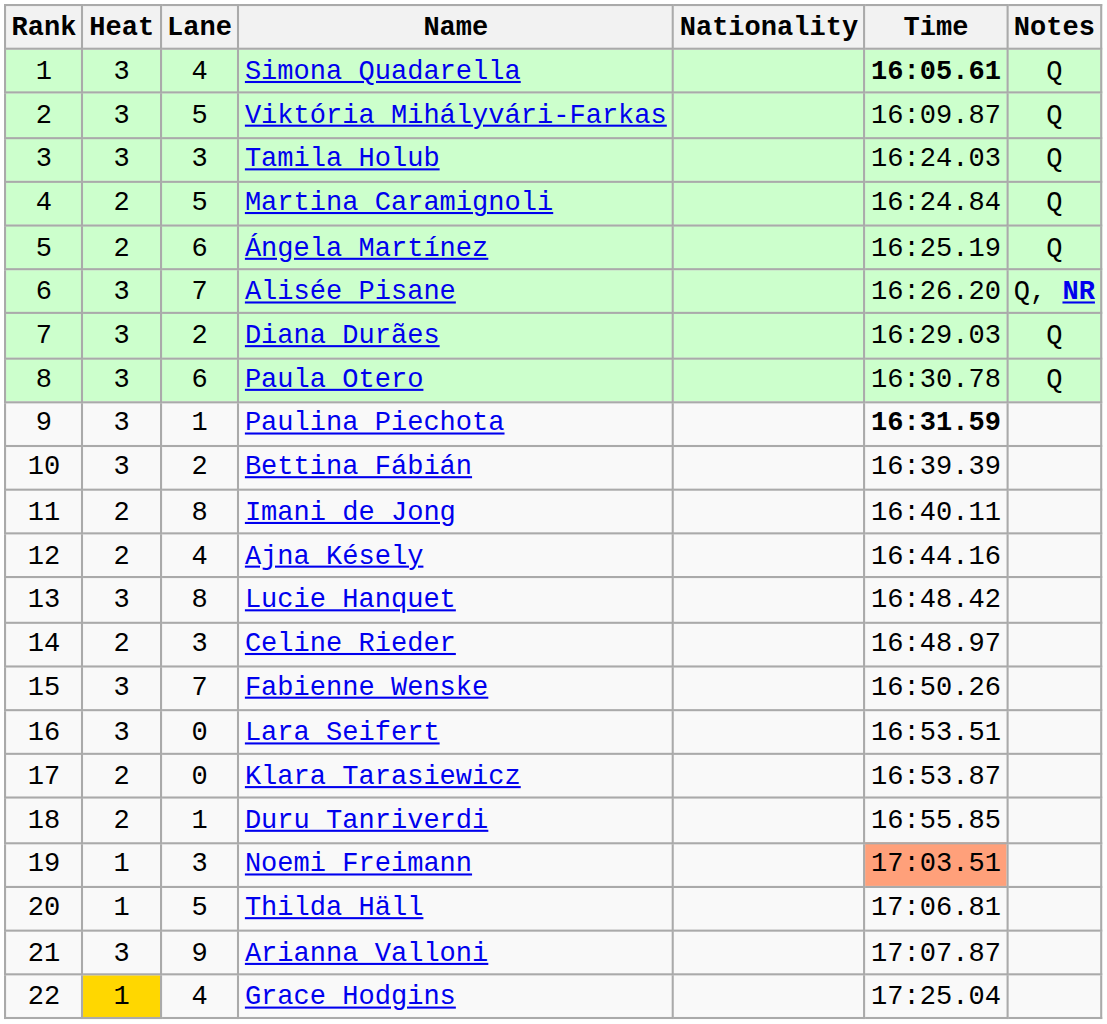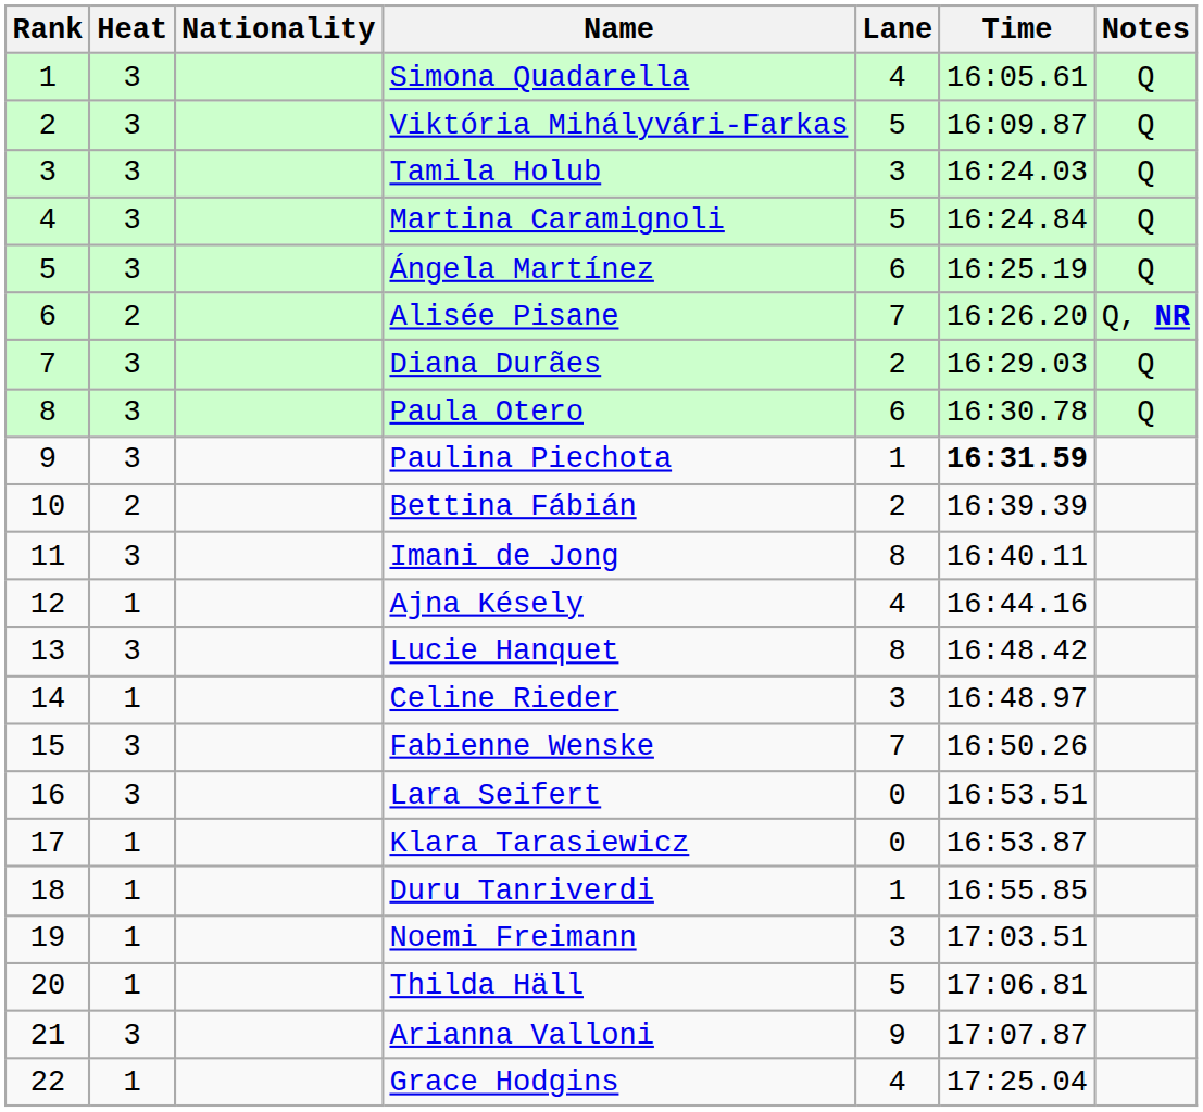 <table class="wikitable sortable" style="text-align:center">
 <tr>
 <th>Rank</th>
 <th>Heat</th>
+<th>Nationality</th>
+<th>Name</th>
 <th>Lane</th>
-<th>Name</th>
-<th>Nationality</th>
 <th>Time</th>
 <th>Notes</th>
 </tr>
 <tr bgcolor=ccffcc>
 <td>1</td>
 <td>3</td>
+<td align=left></td>
+<td align=left><a href='#'>Simona Quadarella</a></td>
 <td>4</td>
-<td align=left><a href='#'>Simona Quadarella</a></td>
-<td align=left></td>
-<td><strong>16:05.61</strong></td>
+<td>16:05.61</td>
 <td>Q</td>
 </tr>
 <tr bgcolor=ccffcc>
 <td>2</td>
 <td>3</td>
+<td align=left></td>
+<td align=left><a href='#'>Viktória Mihályvári-Farkas</a></td>
 <td>5</td>
-<td align=left><a href='#'>Viktória Mihályvári-Farkas</a></td>
-<td align=left></td>
 <td>16:09.87</td>
 <td>Q</td>
 </tr>
 <tr bgcolor=ccffcc>
 <td>3</td>
 <td>3</td>
+<td align=left></td>
+<td align=left><a href='#'>Tamila Holub</a></td>
 <td>3</td>
-<td align=left><a href='#'>Tamila Holub</a></td>
-<td align=left></td>
 <td>16:24.03</td>
 <td>Q</td>
 </tr>
 <tr bgcolor=ccffcc>
 <td>4</td>
-<td>2</td>
+<td>3</td>
+<td align=left></td>
+<td align=left><a href='#'>Martina Caramignoli</a></td>
 <td>5</td>
-<td align=left><a href='#'>Martina Caramignoli</a></td>
-<td align=left></td>
 <td>16:24.84</td>
 <td>Q</td>
 </tr>
 <tr bgcolor=ccffcc>
 <td>5</td>
-<td>2</td>
+<td>3</td>
+<td align=left></td>
+<td align=left><a href='#'>Ángela Martínez</a></td>
 <td>6</td>
-<td align=left><a href='#'>Ángela Martínez</a></td>
-<td align=left></td>
 <td>16:25.19</td>
 <td>Q</td>
 </tr>
 <tr bgcolor=ccffcc>
 <td>6</td>
-<td>3</td>
+<td>2</td>
+<td align=left></td>
+<td align=left><a href='#'>Alisée Pisane</a></td>
 <td>7</td>
-<td align=left><a href='#'>Alisée Pisane</a></td>
-<td align=left></td>
 <td>16:26.20</td>
 <td>Q, <strong><a href='#'>NR</a></strong></td>
 </tr>
 <tr bgcolor=ccffcc>
 <td>7</td>
 <td>3</td>
+<td align=left></td>
+<td align=left><a href='#'>Diana Durães</a></td>
 <td>2</td>
-<td align=left><a href='#'>Diana Durães</a></td>
-<td align=left></td>
 <td>16:29.03</td>
 <td>Q</td>
 </tr>
 <tr bgcolor=ccffcc>
 <td>8</td>
 <td>3</td>
+<td align=left></td>
+<td align=left><a href='#'>Paula Otero</a></td>
 <td>6</td>
-<td align=left><a href='#'>Paula Otero</a></td>
-<td align=left></td>
 <td>16:30.78</td>
 <td>Q</td>
 </tr>
 <tr>
 <td>9</td>
 <td>3</td>
+<td align=left></td>
+<td align=left><a href='#'>Paulina Piechota</a></td>
 <td>1</td>
-<td align=left><a href='#'>Paulina Piechota</a></td>
-<td align=left></td>
 <td><strong>16:31.59</strong></td>
 <td></td>
 </tr>
 <tr>
 <td>10</td>
-<td>3</td>
 <td>2</td>
+<td align=left></td>
 <td align=left><a href='#'>Bettina Fábián</a></td>
-<td align=left></td>
+<td>2</td>
 <td>16:39.39</td>
 <td></td>
 </tr>
 <tr>
 <td>11</td>
-<td>2</td>
+<td>3</td>
+<td align=left></td>
+<td align=left><a href='#'>Imani de Jong</a></td>
 <td>8</td>
-<td align=left><a href='#'>Imani de Jong</a></td>
-<td align=left></td>
 <td>16:40.11</td>
 <td></td>
 </tr>
 <tr>
 <td>12</td>
-<td>2</td>
+<td>1</td>
+<td align=left></td>
+<td align=left><a href='#'>Ajna Késely</a></td>
 <td>4</td>
-<td align=left><a href='#'>Ajna Késely</a></td>
-<td align=left></td>
 <td>16:44.16</td>
 <td></td>
 </tr>
 <tr>
 <td>13</td>
 <td>3</td>
+<td align=left></td>
+<td align=left><a href='#'>Lucie Hanquet</a></td>
 <td>8</td>
-<td align=left><a href='#'>Lucie Hanquet</a></td>
-<td align=left></td>
 <td>16:48.42</td>
 <td></td>
 </tr>
 <tr>
 <td>14</td>
-<td>2</td>
+<td>1</td>
+<td align=left></td>
+<td align=left><a href='#'>Celine Rieder</a></td>
 <td>3</td>
-<td align=left><a href='#'>Celine Rieder</a></td>
-<td align=left></td>
 <td>16:48.97</td>
 <td></td>
 </tr>
 <tr>
 <td>15</td>
 <td>3</td>
+<td align=left></td>
+<td align=left><a href='#'>Fabienne Wenske</a></td>
 <td>7</td>
-<td align=left><a href='#'>Fabienne Wenske</a></td>
-<td align=left></td>
 <td>16:50.26</td>
 <td></td>
 </tr>
 <tr>
 <td>16</td>
 <td>3</td>
+<td align=left></td>
+<td align=left><a href='#'>Lara Seifert</a></td>
 <td>0</td>
-<td align=left><a href='#'>Lara Seifert</a></td>
-<td align=left></td>
 <td>16:53.51</td>
 <td></td>
 </tr>
 <tr>
 <td>17</td>
-<td>2</td>
+<td>1</td>
+<td align=left></td>
+<td align=left><a href='#'>Klara Tarasiewicz</a></td>
 <td>0</td>
-<td align=left><a href='#'>Klara Tarasiewicz</a></td>
-<td align=left></td>
 <td>16:53.87</td>
 <td></td>
 </tr>
 <tr>
 <td>18</td>
-<td>2</td>
 <td>1</td>
+<td align=left></td>
 <td align=left><a href='#'>Duru Tanriverdi</a></td>
-<td align=left></td>
+<td>1</td>
 <td>16:55.85</td>
 <td></td>
 </tr>
 <tr>
 <td>19</td>
 <td>1</td>
+<td align=left></td>
+<td align=left><a href='#'>Noemi Freimann</a></td>
 <td>3</td>
-<td align=left><a href='#'>Noemi Freimann</a></td>
-<td align=left></td>
-<td style="background: lightsalmon;">17:03.51</td>
+<td>17:03.51</td>
 <td></td>
 </tr>
 <tr>
 <td>20</td>
 <td>1</td>
+<td align=left></td>
+<td align=left><a href='#'>Thilda Häll</a></td>
 <td>5</td>
-<td align=left><a href='#'>Thilda Häll</a></td>
-<td align=left></td>
 <td>17:06.81</td>
 <td></td>
 </tr>
 <tr>
 <td>21</td>
 <td>3</td>
+<td align=left></td>
+<td align=left><a href='#'>Arianna Valloni</a></td>
 <td>9</td>
-<td align=left><a href='#'>Arianna Valloni</a></td>
-<td align=left></td>
 <td>17:07.87</td>
 <td></td>
 </tr>
 <tr>
 <td>22</td>
-<td style="background: gold;">1</td>
+<td>1</td>
+<td align=left></td>
+<td align=left><a href='#'>Grace Hodgins</a></td>
 <td>4</td>
-<td align=left><a href='#'>Grace Hodgins</a></td>
-<td align=left></td>
 <td>17:25.04</td>
 <td></td>
 </tr>
 </table>
